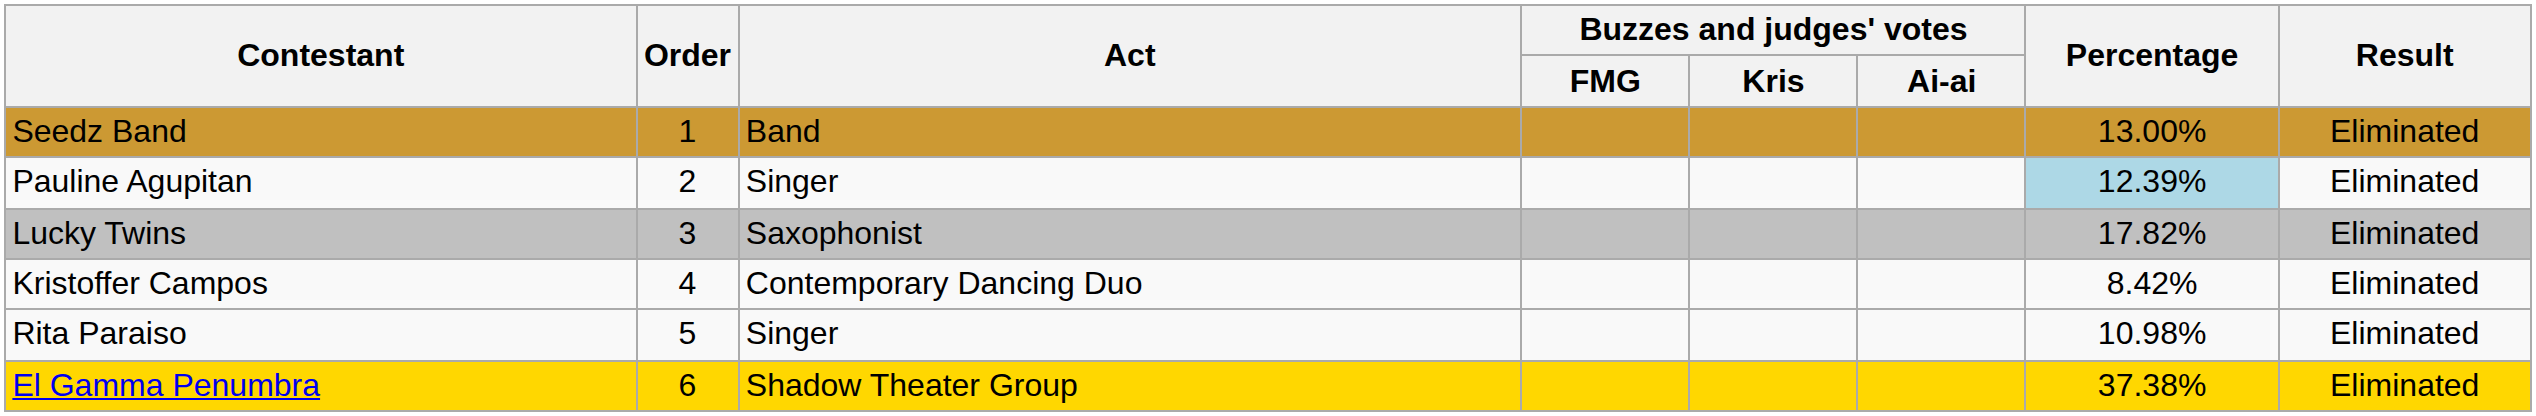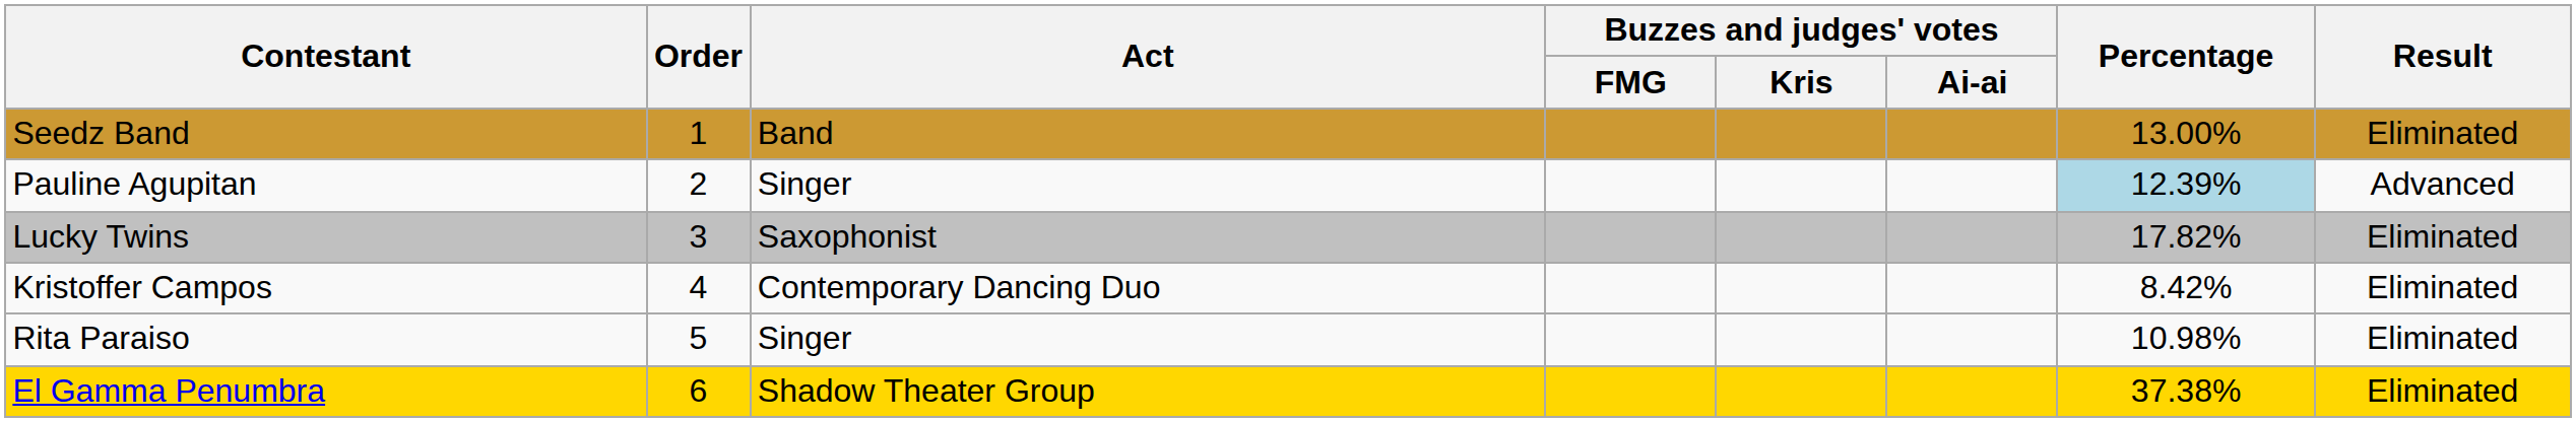 <table class="wikitable" style="text-align:center; width:100%;">
 <tr>
 <th - rowspan="2" style="width:25%;">Contestant</th>
 <th rowspan="2" style="width:03%;">Order</th>
 <th rowspan="2">Act</th>
 <th colspan="3" style="width:20%;">Buzzes and judges' votes</th>
 <th rowspan="2" style="width:10%;">Percentage</th>
 <th rowspan="2" style="width:10%;">Result</th>
 </tr>
 <tr>
 <th style="width:06.66%;">FMG</th>
 <th style="width:06.66%;">Kris</th>
 <th style="width:06.66%;">Ai-ai</th>
 </tr>
 <tr bgcolor="#CC9933">
 <td scope="row" style="text-align:left;">Seedz Band</td>
 <td>1</td>
 <td scope="row" style="text-align:left;">Band</td>
 <td></td>
 <td></td>
 <td></td>
 <td>13.00%</td>
 <td>Eliminated</td>
 </tr>
 <tr>
 <td scope="row" style="text-align:left;">Pauline Agupitan</td>
 <td>2</td>
 <td scope="row" style="text-align:left;">Singer</td>
 <td></td>
 <td></td>
 <td></td>
 <td style="background: lightblue;">12.39%</td>
-<td>Eliminated</td>
+<td>Advanced</td>
 </tr>
 <tr bgcolor="silver">
 <td scope="row" style="text-align:left;">Lucky Twins</td>
 <td>3</td>
 <td scope="row" style="text-align:left;">Saxophonist</td>
 <td></td>
 <td></td>
 <td></td>
 <td>17.82%</td>
 <td>Eliminated</td>
 </tr>
 <tr>
 <td scope="row" style="text-align:left;">Kristoffer Campos</td>
 <td>4</td>
 <td scope="row" style="text-align:left;">Contemporary Dancing Duo</td>
 <td></td>
 <td></td>
 <td></td>
 <td>8.42%</td>
 <td>Eliminated</td>
 </tr>
 <tr>
 <td scope="row" style="text-align:left;">Rita Paraiso</td>
 <td>5</td>
 <td scope="row" style="text-align:left;">Singer</td>
 <td></td>
 <td></td>
 <td></td>
 <td>10.98%</td>
 <td>Eliminated</td>
 </tr>
 <tr bgcolor="gold">
 <td scope="row" style="text-align:left;"><a href='#'>El Gamma Penumbra</a></td>
 <td>6</td>
 <td scope="row" style="text-align:left;">Shadow Theater Group</td>
 <td></td>
 <td></td>
 <td></td>
 <td>37.38%</td>
 <td>Eliminated</td>
 </tr>
 </table>
